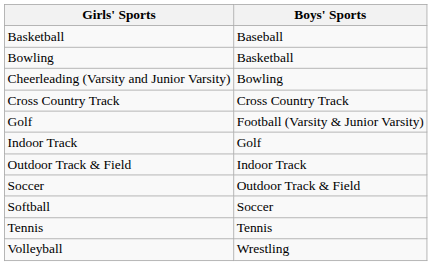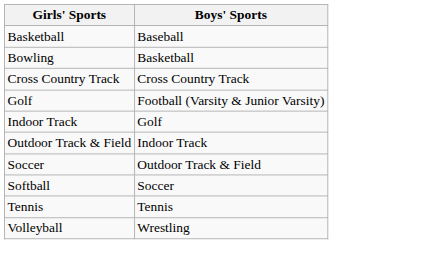 <table class="wikitable">
 <tr>
 <th>Girls' Sports</th>
 <th>Boys' Sports</th>
 </tr>
 <tr>
 <td>Basketball</td>
 <td>Baseball</td>
 </tr>
 <tr>
 <td>Bowling</td>
 <td>Basketball</td>
-</tr>
-<tr>
-<td>Cheerleading (Varsity and Junior Varsity)</td>
-<td>Bowling</td>
 </tr>
 <tr>
 <td>Cross Country Track</td>
 <td>Cross Country Track</td>
 </tr>
 <tr>
 <td>Golf</td>
 <td>Football (Varsity & Junior Varsity)</td>
 </tr>
 <tr>
 <td>Indoor Track</td>
 <td>Golf</td>
 </tr>
 <tr>
 <td>Outdoor Track & Field</td>
 <td>Indoor Track</td>
 </tr>
 <tr>
 <td>Soccer</td>
 <td>Outdoor Track & Field</td>
 </tr>
 <tr>
 <td>Softball</td>
 <td>Soccer</td>
 </tr>
 <tr>
 <td>Tennis</td>
 <td>Tennis</td>
 </tr>
 <tr>
 <td>Volleyball</td>
 <td>Wrestling</td>
 </tr>
 </table>
